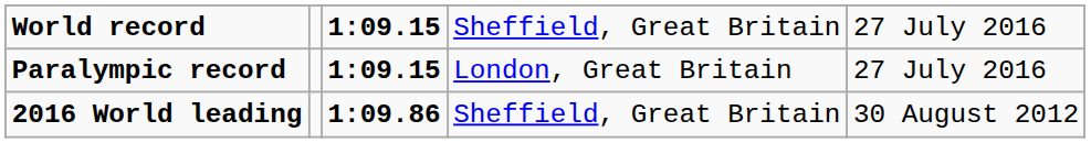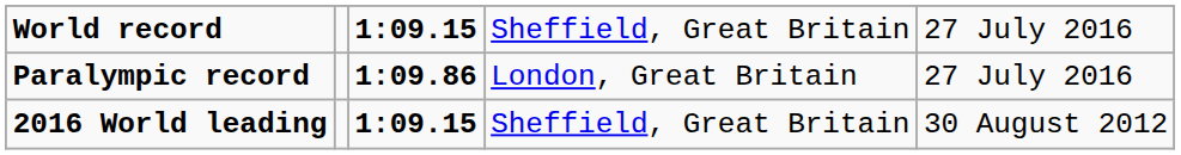 <table class="wikitable">
 <tr>
 <td><strong>World record</strong></td>
 <td></td>
 <td><strong>1:09.15</strong></td>
 <td><a href='#'>Sheffield</a>, Great Britain</td>
 <td>27 July 2016</td>
 </tr>
 <tr>
 <td><strong>Paralympic record</strong></td>
 <td></td>
-<td><strong>1:09.15</strong></td>
+<td><strong>1:09.86</strong></td>
 <td><a href='#'>London</a>, Great Britain</td>
 <td>27 July 2016</td>
 </tr>
 <tr>
 <td><strong>2016 World leading</strong></td>
 <td></td>
-<td><strong>1:09.86</strong></td>
+<td><strong>1:09.15</strong></td>
 <td><a href='#'>Sheffield</a>, Great Britain</td>
 <td>30 August 2012</td>
 </tr>
 </table>
